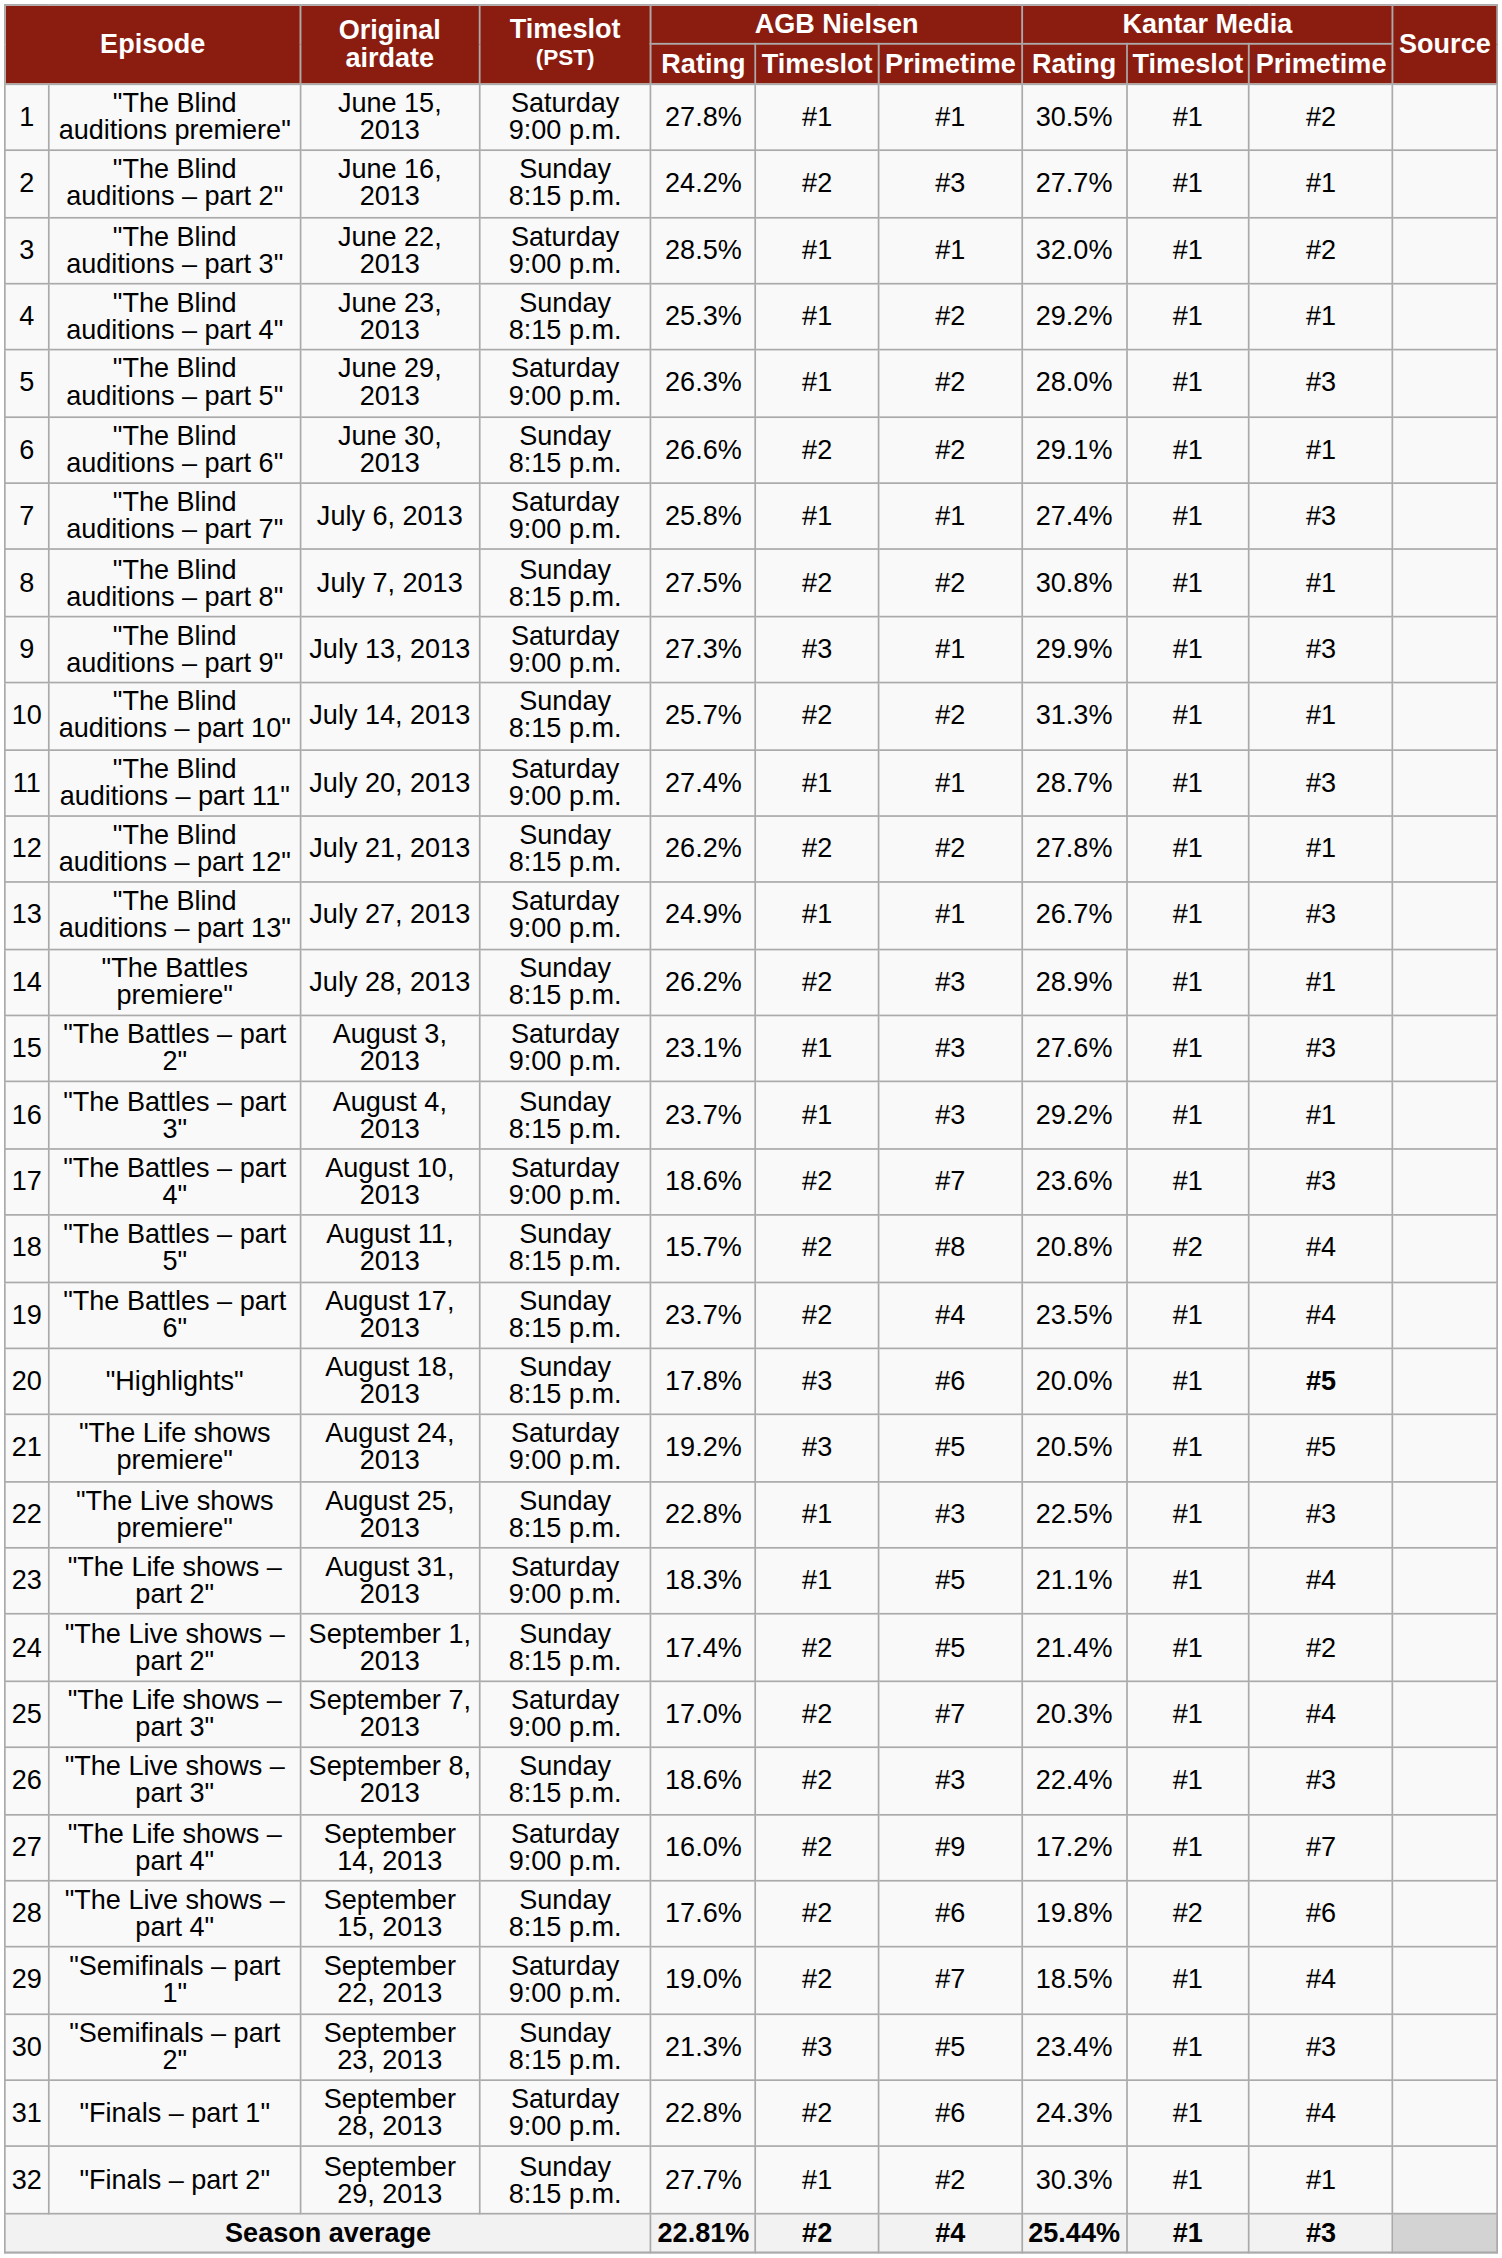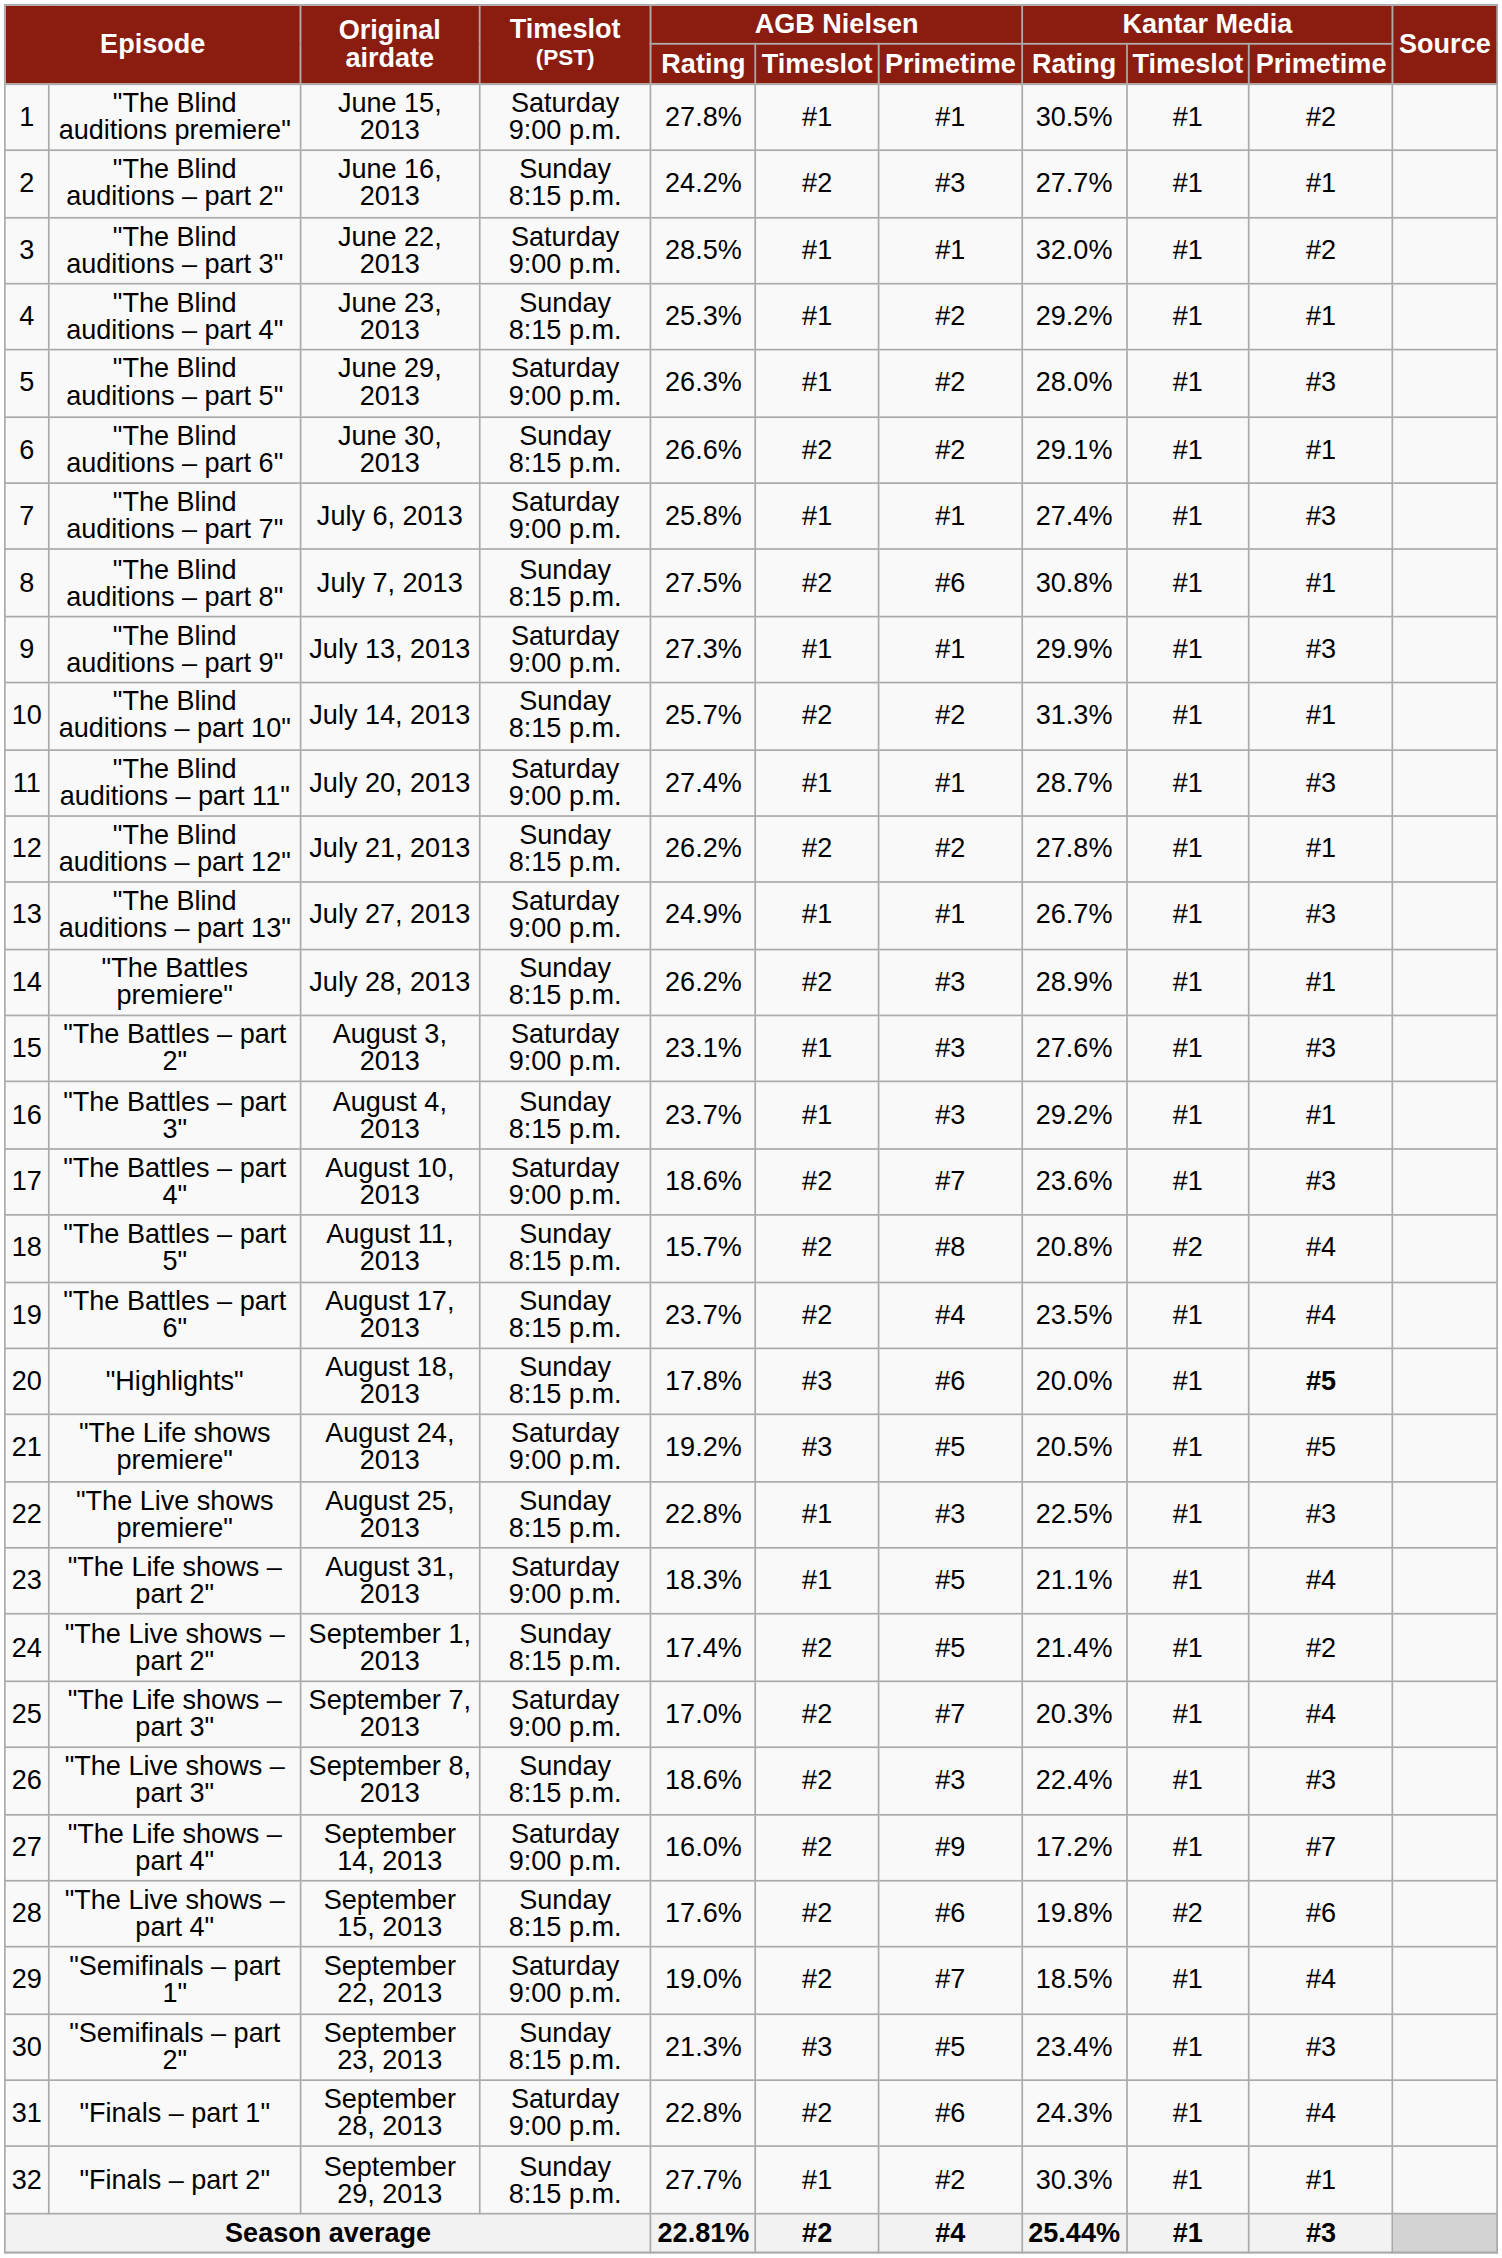 <table class="wikitable" style="text-align:center; background:#f9f9f9; line-height:16px;" width="100%">
 <tr>
 <th style="background:#8b1c10; color:white;" rowspan="2" colspan="2" width="23%">Episode</th>
 <th style="background:#8b1c10; color:white;" rowspan="2" width="13%">Original airdate</th>
 <th style="background:#8b1c10; color:white;" rowspan="2" width="13%">Timeslot <small>(PST)</small></th>
 <th style="background:#8b1c10; color:white;" colspan="3" width="21%">AGB Nielsen</th>
 <th style="background:#8b1c10; color:white;" colspan="3" width="21%">Kantar Media</th>
 <th style="background:#8b1c10; color:white;" rowspan="2" width="07%">Source</th>
 </tr>
 <tr>
 <th style="background:#8b1c10; color:white;" width="07%">Rating</th>
 <th style="background:#8b1c10; color:white;" width="07%">Timeslot</th>
 <th style="background:#8b1c10; color:white;" width="07%">Primetime</th>
 <th style="background:#8b1c10; color:white;" width="07%">Rating</th>
 <th style="background:#8b1c10; color:white;" width="07%">Timeslot</th>
 <th style="background:#8b1c10; color:white;" width="07%">Primetime</th>
 </tr>
 <tr>
 <td width="03%">1</td>
 <td>"The Blind auditions premiere"</td>
 <td>June 15, 2013</td>
 <td>Saturday 9:00 p.m.</td>
 <td>27.8%</td>
 <td>#1</td>
 <td>#1</td>
 <td>30.5%</td>
 <td>#1</td>
 <td>#2</td>
 <td></td>
 </tr>
 <tr>
 <td>2</td>
 <td>"The Blind auditions – part 2"</td>
 <td>June 16, 2013</td>
 <td>Sunday 8:15 p.m.</td>
 <td>24.2%</td>
 <td>#2</td>
 <td>#3</td>
 <td>27.7%</td>
 <td>#1</td>
 <td>#1</td>
 <td></td>
 </tr>
 <tr>
 <td>3</td>
 <td>"The Blind auditions – part 3"</td>
 <td>June 22, 2013</td>
 <td>Saturday 9:00 p.m.</td>
 <td>28.5%</td>
 <td>#1</td>
 <td>#1</td>
 <td>32.0%</td>
 <td>#1</td>
 <td>#2</td>
 <td></td>
 </tr>
 <tr>
 <td>4</td>
 <td>"The Blind auditions – part 4"</td>
 <td>June 23, 2013</td>
 <td>Sunday 8:15 p.m.</td>
 <td>25.3%</td>
 <td>#1</td>
 <td>#2</td>
 <td>29.2%</td>
 <td>#1</td>
 <td>#1</td>
 <td></td>
 </tr>
 <tr>
 <td>5</td>
 <td>"The Blind auditions – part 5"</td>
 <td>June 29, 2013</td>
 <td>Saturday 9:00 p.m.</td>
 <td>26.3%</td>
 <td>#1</td>
 <td>#2</td>
 <td>28.0%</td>
 <td>#1</td>
 <td>#3</td>
 <td></td>
 </tr>
 <tr>
 <td>6</td>
 <td>"The Blind auditions – part 6"</td>
 <td>June 30, 2013</td>
 <td>Sunday 8:15 p.m.</td>
 <td>26.6%</td>
 <td>#2</td>
 <td>#2</td>
 <td>29.1%</td>
 <td>#1</td>
 <td>#1</td>
 <td></td>
 </tr>
 <tr>
 <td>7</td>
 <td>"The Blind auditions – part 7"</td>
 <td>July 6, 2013</td>
 <td>Saturday 9:00 p.m.</td>
 <td>25.8%</td>
 <td>#1</td>
 <td>#1</td>
 <td>27.4%</td>
 <td>#1</td>
 <td>#3</td>
 <td></td>
 </tr>
 <tr>
 <td>8</td>
 <td>"The Blind auditions – part 8"</td>
 <td>July 7, 2013</td>
 <td>Sunday 8:15 p.m.</td>
 <td>27.5%</td>
 <td>#2</td>
-<td>#2</td>
+<td>#6</td>
 <td>30.8%</td>
 <td>#1</td>
 <td>#1</td>
 <td></td>
 </tr>
 <tr>
 <td>9</td>
 <td>"The Blind auditions – part 9"</td>
 <td>July 13, 2013</td>
 <td>Saturday 9:00 p.m.</td>
 <td>27.3%</td>
-<td>#3</td>
+<td>#1</td>
 <td>#1</td>
 <td>29.9%</td>
 <td>#1</td>
 <td>#3</td>
 <td></td>
 </tr>
 <tr>
 <td>10</td>
 <td>"The Blind auditions – part 10"</td>
 <td>July 14, 2013</td>
 <td>Sunday 8:15 p.m.</td>
 <td>25.7%</td>
 <td>#2</td>
 <td>#2</td>
 <td>31.3%</td>
 <td>#1</td>
 <td>#1</td>
 <td></td>
 </tr>
 <tr>
 <td>11</td>
 <td>"The Blind auditions – part 11"</td>
 <td>July 20, 2013</td>
 <td>Saturday 9:00 p.m.</td>
 <td>27.4%</td>
 <td>#1</td>
 <td>#1</td>
 <td>28.7%</td>
 <td>#1</td>
 <td>#3</td>
 <td></td>
 </tr>
 <tr>
 <td>12</td>
 <td>"The Blind auditions – part 12"</td>
 <td>July 21, 2013</td>
 <td>Sunday 8:15 p.m.</td>
 <td>26.2%</td>
 <td>#2</td>
 <td>#2</td>
 <td>27.8%</td>
 <td>#1</td>
 <td>#1</td>
 <td></td>
 </tr>
 <tr>
 <td>13</td>
 <td>"The Blind auditions – part 13"</td>
 <td>July 27, 2013</td>
 <td>Saturday 9:00 p.m.</td>
 <td>24.9%</td>
 <td>#1</td>
 <td>#1</td>
 <td>26.7%</td>
 <td>#1</td>
 <td>#3</td>
 <td></td>
 </tr>
 <tr>
 <td>14</td>
 <td>"The Battles premiere"</td>
 <td>July 28, 2013</td>
 <td>Sunday 8:15 p.m.</td>
 <td>26.2%</td>
 <td>#2</td>
 <td>#3</td>
 <td>28.9%</td>
 <td>#1</td>
 <td>#1</td>
 <td></td>
 </tr>
 <tr>
 <td>15</td>
 <td>"The Battles – part 2"</td>
 <td>August 3, 2013</td>
 <td>Saturday 9:00 p.m.</td>
 <td>23.1%</td>
 <td>#1</td>
 <td>#3</td>
 <td>27.6%</td>
 <td>#1</td>
 <td>#3</td>
 <td></td>
 </tr>
 <tr>
 <td>16</td>
 <td>"The Battles – part 3"</td>
 <td>August 4, 2013</td>
 <td>Sunday 8:15 p.m.</td>
 <td>23.7%</td>
 <td>#1</td>
 <td>#3</td>
 <td>29.2%</td>
 <td>#1</td>
 <td>#1</td>
 <td></td>
 </tr>
 <tr>
 <td>17</td>
 <td>"The Battles – part 4"</td>
 <td>August 10, 2013</td>
 <td>Saturday 9:00 p.m.</td>
 <td>18.6%</td>
 <td>#2</td>
 <td>#7</td>
 <td>23.6%</td>
 <td>#1</td>
 <td>#3</td>
 <td></td>
 </tr>
 <tr>
 <td>18</td>
 <td>"The Battles – part 5"</td>
 <td>August 11, 2013</td>
 <td>Sunday 8:15 p.m.</td>
 <td>15.7%</td>
 <td>#2</td>
 <td>#8</td>
 <td>20.8%</td>
 <td>#2</td>
 <td>#4</td>
 <td></td>
 </tr>
 <tr>
 <td>19</td>
 <td>"The Battles – part 6"</td>
 <td>August 17, 2013</td>
 <td>Sunday 8:15 p.m.</td>
 <td>23.7%</td>
 <td>#2</td>
 <td>#4</td>
 <td>23.5%</td>
 <td>#1</td>
 <td>#4</td>
 <td></td>
 </tr>
 <tr>
 <td>20</td>
 <td>"Highlights"</td>
 <td>August 18, 2013</td>
 <td>Sunday 8:15 p.m.</td>
 <td>17.8%</td>
 <td>#3</td>
 <td>#6</td>
 <td>20.0%</td>
 <td>#1</td>
 <td><strong>#5</strong></td>
 <td></td>
 </tr>
 <tr>
 <td>21</td>
 <td>"The Life shows premiere"</td>
 <td>August 24, 2013</td>
 <td>Saturday 9:00 p.m.</td>
 <td>19.2%</td>
 <td>#3</td>
 <td>#5</td>
 <td>20.5%</td>
 <td>#1</td>
 <td>#5</td>
 <td></td>
 </tr>
 <tr>
 <td>22</td>
 <td>"The Live shows premiere"</td>
 <td>August 25, 2013</td>
 <td>Sunday 8:15 p.m.</td>
 <td>22.8%</td>
 <td>#1</td>
 <td>#3</td>
 <td>22.5%</td>
 <td>#1</td>
 <td>#3</td>
 <td></td>
 </tr>
 <tr>
 <td>23</td>
 <td>"The Life shows – part 2"</td>
 <td>August 31, 2013</td>
 <td>Saturday 9:00 p.m.</td>
 <td>18.3%</td>
 <td>#1</td>
 <td>#5</td>
 <td>21.1%</td>
 <td>#1</td>
 <td>#4</td>
 <td></td>
 </tr>
 <tr>
 <td>24</td>
 <td>"The Live shows – part 2"</td>
 <td>September 1, 2013</td>
 <td>Sunday 8:15 p.m.</td>
 <td>17.4%</td>
 <td>#2</td>
 <td>#5</td>
 <td>21.4%</td>
 <td>#1</td>
 <td>#2</td>
 <td></td>
 </tr>
 <tr>
 <td>25</td>
 <td>"The Life shows – part 3"</td>
 <td>September 7, 2013</td>
 <td>Saturday 9:00 p.m.</td>
 <td>17.0%</td>
 <td>#2</td>
 <td>#7</td>
 <td>20.3%</td>
 <td>#1</td>
 <td>#4</td>
 <td></td>
 </tr>
 <tr>
 <td>26</td>
 <td>"The Live shows – part 3"</td>
 <td>September 8, 2013</td>
 <td>Sunday 8:15 p.m.</td>
 <td>18.6%</td>
 <td>#2</td>
 <td>#3</td>
 <td>22.4%</td>
 <td>#1</td>
 <td>#3</td>
 <td></td>
 </tr>
 <tr>
 <td>27</td>
 <td>"The Life shows – part 4"</td>
 <td>September 14, 2013</td>
 <td>Saturday 9:00 p.m.</td>
 <td>16.0%</td>
 <td>#2</td>
 <td>#9</td>
 <td>17.2%</td>
 <td>#1</td>
 <td>#7</td>
 <td></td>
 </tr>
 <tr>
 <td>28</td>
 <td>"The Live shows – part 4"</td>
 <td>September 15, 2013</td>
 <td>Sunday 8:15 p.m.</td>
 <td>17.6%</td>
 <td>#2</td>
 <td>#6</td>
 <td>19.8%</td>
 <td>#2</td>
 <td>#6</td>
 <td></td>
 </tr>
 <tr>
 <td>29</td>
 <td>"Semifinals – part 1"</td>
 <td>September 22, 2013</td>
 <td>Saturday 9:00 p.m.</td>
 <td>19.0%</td>
 <td>#2</td>
 <td>#7</td>
 <td>18.5%</td>
 <td>#1</td>
 <td>#4</td>
 <td></td>
 </tr>
 <tr>
 <td>30</td>
 <td>"Semifinals – part 2"</td>
 <td>September 23, 2013</td>
 <td>Sunday 8:15 p.m.</td>
 <td>21.3%</td>
 <td>#3</td>
 <td>#5</td>
 <td>23.4%</td>
 <td>#1</td>
 <td>#3</td>
 <td></td>
 </tr>
 <tr>
 <td>31</td>
 <td>"Finals – part 1"</td>
 <td>September 28, 2013</td>
 <td>Saturday 9:00 p.m.</td>
 <td>22.8%</td>
 <td>#2</td>
 <td>#6</td>
 <td>24.3%</td>
 <td>#1</td>
 <td>#4</td>
 <td></td>
 </tr>
 <tr>
 <td>32</td>
 <td>"Finals – part 2"</td>
 <td>September 29, 2013</td>
 <td>Sunday 8:15 p.m.</td>
 <td>27.7%</td>
 <td>#1</td>
 <td>#2</td>
 <td>30.3%</td>
 <td>#1</td>
 <td>#1</td>
 <td></td>
 </tr>
 <tr>
 <th colspan="4">Season average</th>
 <th>22.81%</th>
 <th>#2</th>
 <th>#4</th>
 <th>25.44%</th>
 <th>#1</th>
 <th>#3</th>
 <td style="background:lightgrey;"></td>
 </tr>
 <tr>
 </tr>
 </table>
